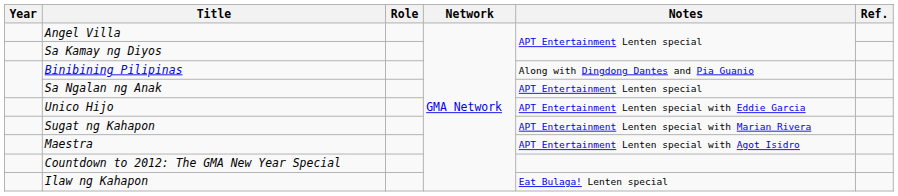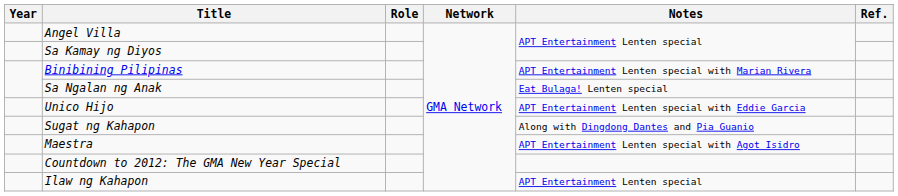 <table class="wikitable sortable" style="width:80%">
 <tr>
 <th>Year</th>
 <th>Title</th>
 <th class="unsortable">Role</th>
 <th class="unsortable">Network</th>
 <th class="unsortable">Notes</th>
 <th class="unsortable">Ref.</th>
 </tr>
 <tr>
 <td></td>
 <td><em>Angel Villa</em></td>
 <td></td>
 <td rowspan="9"><a href='#'>GMA Network</a></td>
 <td rowspan="2"><small><a href='#'>APT Entertainment</a> Lenten special</small></td>
 <td></td>
 </tr>
 <tr>
 <td></td>
 <td><em>Sa Kamay ng Diyos</em></td>
 <td></td>
 <td></td>
 </tr>
 <tr>
 <td rowspan="2"></td>
 <td><em><a href='#'>Binibining Pilipinas</a></em></td>
 <td></td>
-<td><small>Along with <a href='#'>Dingdong Dantes</a> and <a href='#'>Pia Guanio</a></small></td>
+<td><small><a href='#'>APT Entertainment</a> Lenten special with <a href='#'>Marian Rivera</a></small></td>
 <td></td>
 </tr>
 <tr>
 <td><em>Sa Ngalan ng Anak</em></td>
 <td></td>
-<td><small><a href='#'>APT Entertainment</a> Lenten special</small></td>
+<td><small><a href='#'>Eat Bulaga!</a> Lenten special</small></td>
 <td></td>
 </tr>
 <tr>
 <td></td>
 <td><em>Unico Hijo</em></td>
 <td></td>
 <td><small><a href='#'>APT Entertainment</a> Lenten special with <a href='#'>Eddie Garcia</a></small></td>
 <td></td>
 </tr>
 <tr>
 <td></td>
 <td><em>Sugat ng Kahapon</em></td>
 <td></td>
-<td><small><a href='#'>APT Entertainment</a> Lenten special with <a href='#'>Marian Rivera</a></small></td>
+<td><small>Along with <a href='#'>Dingdong Dantes</a> and <a href='#'>Pia Guanio</a></small></td>
 <td></td>
 </tr>
 <tr>
 <td></td>
 <td><em>Maestra</em></td>
 <td></td>
 <td><small><a href='#'>APT Entertainment</a> Lenten special with <a href='#'>Agot Isidro</a></small></td>
 <td></td>
 </tr>
 <tr>
 <td></td>
 <td><em>Countdown to 2012: The GMA New Year Special</em></td>
 <td></td>
 <td></td>
 <td></td>
 </tr>
 <tr>
 <td></td>
 <td><em>Ilaw ng Kahapon</em></td>
 <td></td>
-<td><small><a href='#'>Eat Bulaga!</a> Lenten special</small></td>
+<td><small><a href='#'>APT Entertainment</a> Lenten special</small></td>
 <td></td>
 </tr>
 </table>
